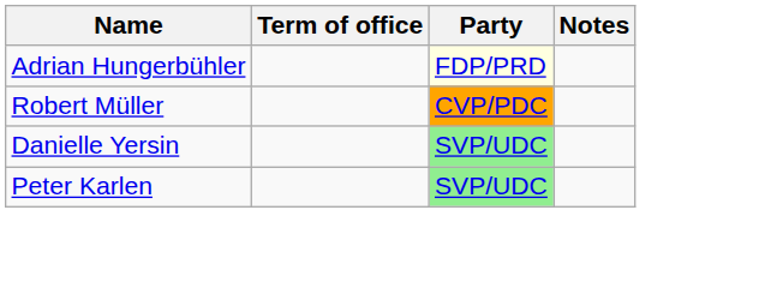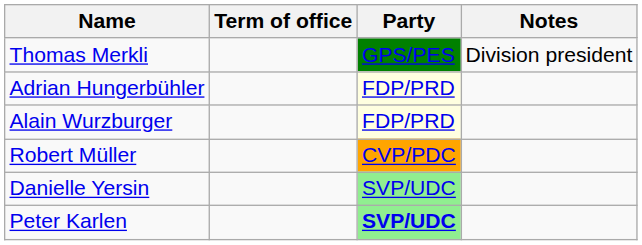 <table class="wikitable">
 <tr>
 <th>Name</th>
 <th>Term of office</th>
 <th>Party</th>
 <th>Notes</th>
 </tr>
 <tr>
+<td><a href='#'>Thomas Merkli</a></td>
+<td></td>
+<td style="background:green"><a href='#'>GPS/PES</a></td>
+<td>Division president</td>
+</tr>
+<tr>
 <td><a href='#'>Adrian Hungerbühler</a></td>
+<td></td>
+<td style="background:lightyellow"><a href='#'>FDP/PRD</a></td>
+<td></td>
+</tr>
+<tr>
+<td><a href='#'>Alain Wurzburger</a></td>
 <td></td>
 <td style="background:lightyellow"><a href='#'>FDP/PRD</a></td>
 <td></td>
 </tr>
 <tr>
 <td><a href='#'>Robert Müller</a></td>
 <td></td>
 <td style="background:orange"><a href='#'>CVP/PDC</a></td>
 <td></td>
 </tr>
 <tr>
 <td><a href='#'>Danielle Yersin</a></td>
 <td></td>
 <td style="background:lightgreen"><a href='#'>SVP/UDC</a></td>
 <td></td>
 </tr>
 <tr>
 <td><a href='#'>Peter Karlen</a></td>
 <td></td>
-<td style="background:lightgreen"><a href='#'>SVP/UDC</a></td>
+<td style="background:lightgreen"><strong><a href='#'>SVP/UDC</a></strong></td>
 <td></td>
 </tr>
 </table>
